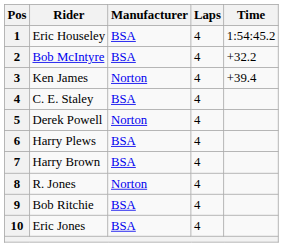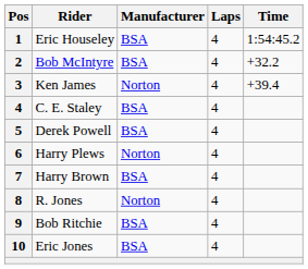 <table class="wikitable" style="font-size: 95%;">
 <tr>
 <th>Pos</th>
 <th>Rider</th>
 <th>Manufacturer</th>
 <th>Laps</th>
 <th>Time</th>
 </tr>
 <tr>
 <th>1</th>
 <td>Eric Houseley</td>
 <td><a href='#'>BSA</a></td>
 <td>4</td>
 <td>1:54:45.2</td>
 </tr>
 <tr>
 <th>2</th>
 <td><a href='#'>Bob McIntyre</a></td>
 <td><a href='#'>BSA</a></td>
 <td>4</td>
 <td>+32.2</td>
 </tr>
 <tr>
 <th>3</th>
 <td>Ken James</td>
 <td><a href='#'>Norton</a></td>
 <td>4</td>
 <td>+39.4</td>
 </tr>
 <tr>
 <th>4</th>
 <td>C. E. Staley</td>
 <td><a href='#'>BSA</a></td>
 <td>4</td>
 <td></td>
 </tr>
 <tr>
 <th>5</th>
 <td>Derek Powell</td>
-<td><a href='#'>Norton</a></td>
+<td><a href='#'>BSA</a></td>
 <td>4</td>
 <td></td>
 </tr>
 <tr>
 <th>6</th>
 <td>Harry Plews</td>
-<td><a href='#'>BSA</a></td>
+<td><a href='#'>Norton</a></td>
 <td>4</td>
 <td></td>
 </tr>
 <tr>
 <th>7</th>
 <td>Harry Brown</td>
 <td><a href='#'>BSA</a></td>
 <td>4</td>
 <td></td>
 </tr>
 <tr>
 <th>8</th>
 <td>R. Jones</td>
 <td><a href='#'>Norton</a></td>
 <td>4</td>
 <td></td>
 </tr>
 <tr>
 <th>9</th>
 <td>Bob Ritchie</td>
 <td><a href='#'>BSA</a></td>
 <td>4</td>
 <td></td>
 </tr>
 <tr>
 <th>10</th>
 <td>Eric Jones</td>
 <td><a href='#'>BSA</a></td>
 <td>4</td>
 <td></td>
 </tr>
 <tr>
 <th colspan=5></th>
 </tr>
 </table>
